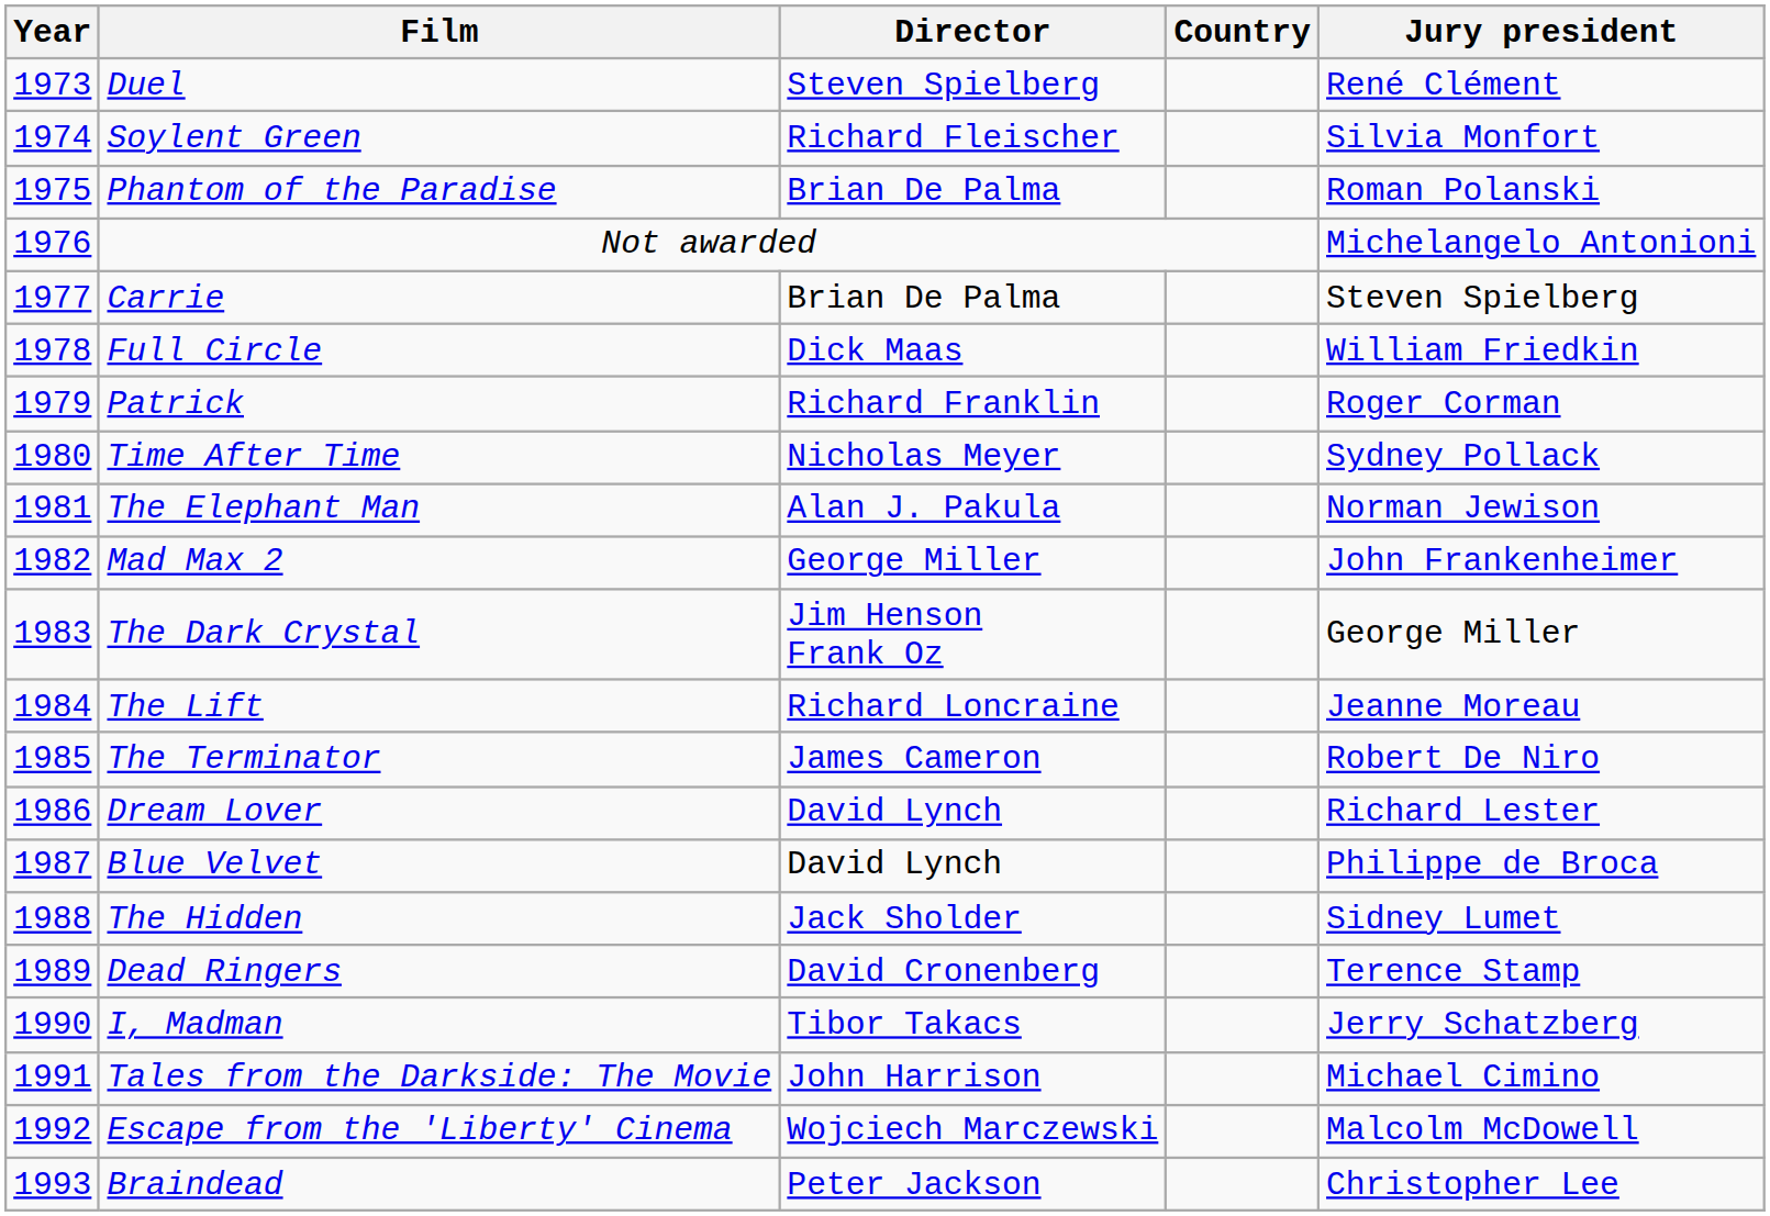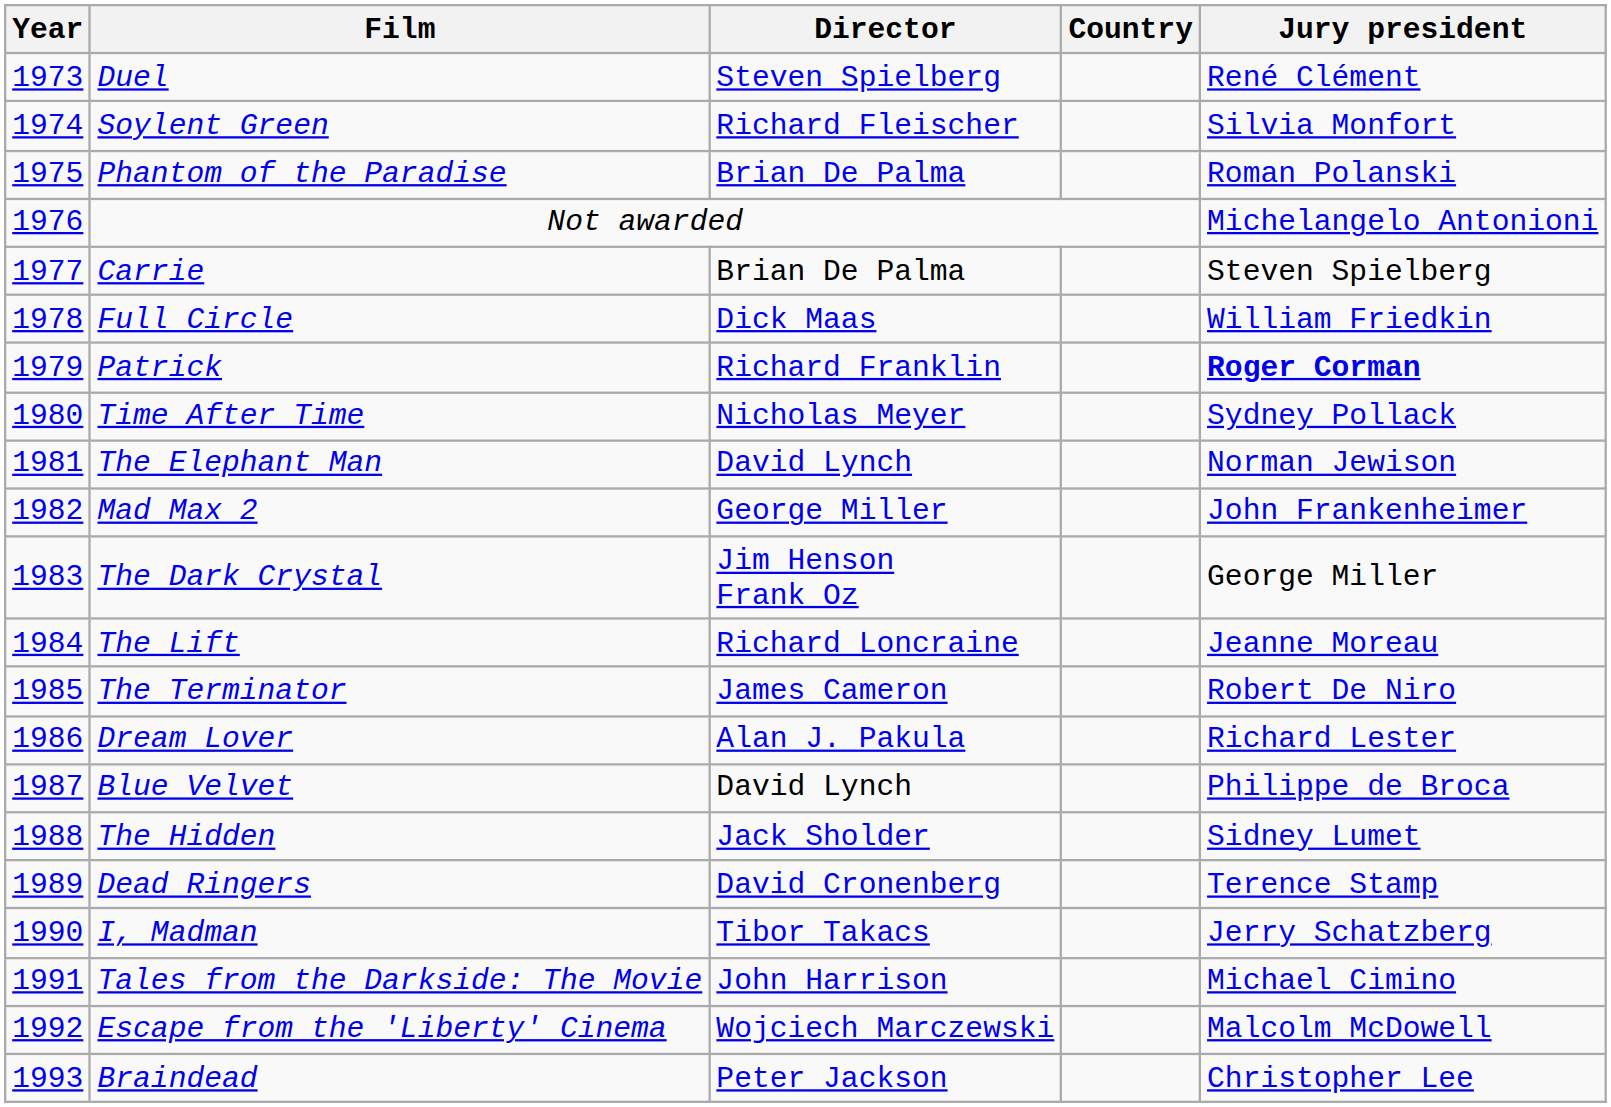 <table class="wikitable">
 <tr>
 <th>Year</th>
 <th>Film</th>
 <th>Director</th>
 <th>Country</th>
 <th>Jury president</th>
 </tr>
 <tr>
 <td style="text-align: center;"><a href='#'>1973</a></td>
 <td><em><a href='#'>Duel</a></em></td>
 <td><a href='#'>Steven Spielberg</a></td>
 <td></td>
 <td><a href='#'>René Clément</a></td>
 </tr>
 <tr>
 <td style="text-align: center;"><a href='#'>1974</a></td>
 <td><em><a href='#'>Soylent Green</a></em></td>
 <td><a href='#'>Richard Fleischer</a></td>
 <td></td>
 <td><a href='#'>Silvia Monfort</a></td>
 </tr>
 <tr>
 <td style="text-align: center;"><a href='#'>1975</a></td>
 <td><em><a href='#'>Phantom of the Paradise</a></em></td>
 <td><a href='#'>Brian De Palma</a></td>
 <td></td>
 <td><a href='#'>Roman Polanski</a></td>
 </tr>
 <tr>
 <td style="text-align: center;"><a href='#'>1976</a></td>
 <td align="center" colspan="3"><em>Not awarded</em></td>
 <td><a href='#'>Michelangelo Antonioni</a></td>
 </tr>
 <tr>
 <td style="text-align: center;"><a href='#'>1977</a></td>
 <td><em><a href='#'>Carrie</a></em></td>
 <td>Brian De Palma</td>
 <td></td>
 <td>Steven Spielberg</td>
 </tr>
 <tr>
 <td style="text-align: center;"><a href='#'>1978</a></td>
 <td><em><a href='#'>Full Circle</a></em></td>
 <td><a href='#'>Dick Maas</a></td>
 <td><br></td>
 <td><a href='#'>William Friedkin</a></td>
 </tr>
 <tr>
 <td style="text-align: center;"><a href='#'>1979</a></td>
 <td><em><a href='#'>Patrick</a></em></td>
 <td><a href='#'>Richard Franklin</a></td>
 <td></td>
-<td><a href='#'>Roger Corman</a></td>
+<td><strong><a href='#'>Roger Corman</a></strong></td>
 </tr>
 <tr>
 <td style="text-align: center;"><a href='#'>1980</a></td>
 <td><em><a href='#'>Time After Time</a></em></td>
 <td><a href='#'>Nicholas Meyer</a></td>
 <td></td>
 <td><a href='#'>Sydney Pollack</a></td>
 </tr>
 <tr>
 <td style="text-align: center;"><a href='#'>1981</a></td>
 <td><em><a href='#'>The Elephant Man</a></em></td>
-<td><a href='#'>Alan J. Pakula</a></td>
+<td><a href='#'>David Lynch</a></td>
 <td></td>
 <td><a href='#'>Norman Jewison</a></td>
 </tr>
 <tr>
 <td style="text-align: center;"><a href='#'>1982</a></td>
 <td><em><a href='#'>Mad Max 2</a></em></td>
 <td><a href='#'>George Miller</a></td>
 <td></td>
 <td><a href='#'>John Frankenheimer</a></td>
 </tr>
 <tr>
 <td style="text-align: center;"><a href='#'>1983</a></td>
 <td><em><a href='#'>The Dark Crystal</a></em></td>
 <td><a href='#'>Jim Henson</a><br><a href='#'>Frank Oz</a></td>
 <td><br></td>
 <td>George Miller</td>
 </tr>
 <tr>
 <td style="text-align: center;"><a href='#'>1984</a></td>
 <td><em><a href='#'>The Lift</a></em></td>
 <td><a href='#'>Richard Loncraine</a></td>
 <td></td>
 <td><a href='#'>Jeanne Moreau</a></td>
 </tr>
 <tr>
 <td style="text-align: center;"><a href='#'>1985</a></td>
 <td><em><a href='#'>The Terminator</a></em></td>
 <td><a href='#'>James Cameron</a></td>
 <td></td>
 <td><a href='#'>Robert De Niro</a></td>
 </tr>
 <tr>
 <td style="text-align: center;"><a href='#'>1986</a></td>
 <td><em><a href='#'>Dream Lover</a></em></td>
-<td><a href='#'>David Lynch</a></td>
+<td><a href='#'>Alan J. Pakula</a></td>
 <td></td>
 <td><a href='#'>Richard Lester</a></td>
 </tr>
 <tr>
 <td style="text-align: center;"><a href='#'>1987</a></td>
 <td><em><a href='#'>Blue Velvet</a></em></td>
 <td>David Lynch</td>
 <td></td>
 <td><a href='#'>Philippe de Broca</a></td>
 </tr>
 <tr>
 <td style="text-align: center;"><a href='#'>1988</a></td>
 <td><em><a href='#'>The Hidden</a></em></td>
 <td><a href='#'>Jack Sholder</a></td>
 <td></td>
 <td><a href='#'>Sidney Lumet</a></td>
 </tr>
 <tr>
 <td style="text-align: center;"><a href='#'>1989</a></td>
 <td><em><a href='#'>Dead Ringers</a></em></td>
 <td><a href='#'>David Cronenberg</a></td>
 <td><br></td>
 <td><a href='#'>Terence Stamp</a></td>
 </tr>
 <tr>
 <td style="text-align: center;"><a href='#'>1990</a></td>
 <td><em><a href='#'>I, Madman</a></em></td>
 <td><a href='#'>Tibor Takacs</a></td>
 <td></td>
 <td><a href='#'>Jerry Schatzberg</a></td>
 </tr>
 <tr>
 <td style="text-align: center;"><a href='#'>1991</a></td>
 <td><em><a href='#'>Tales from the Darkside: The Movie</a></em></td>
 <td><a href='#'>John Harrison</a></td>
 <td></td>
 <td><a href='#'>Michael Cimino</a></td>
 </tr>
 <tr>
 <td style="text-align: center;"><a href='#'>1992</a></td>
 <td><em><a href='#'>Escape from the 'Liberty' Cinema</a></em></td>
 <td><a href='#'>Wojciech Marczewski</a></td>
 <td></td>
 <td><a href='#'>Malcolm McDowell</a></td>
 </tr>
 <tr>
 <td style="text-align: center;"><a href='#'>1993</a></td>
 <td><em><a href='#'>Braindead</a></em></td>
 <td><a href='#'>Peter Jackson</a></td>
 <td></td>
 <td><a href='#'>Christopher Lee</a></td>
 </tr>
 </table>
